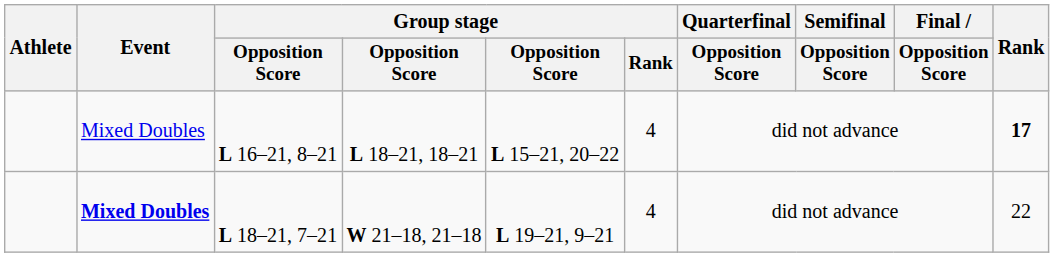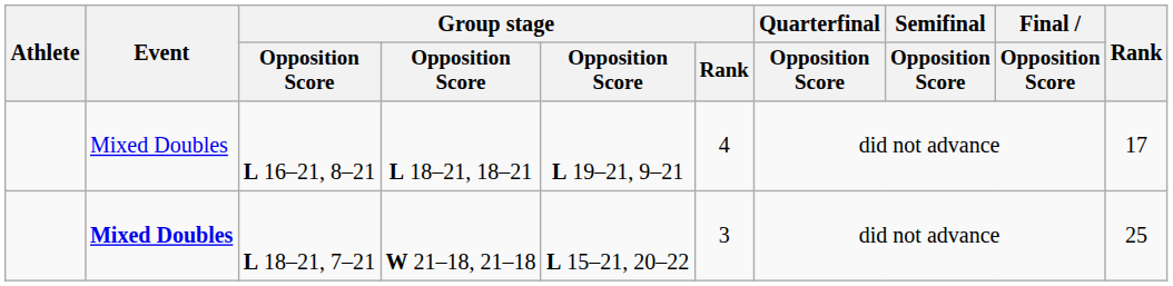 <table class="wikitable" style="font-size:90%">
 <tr>
 <th rowspan=2>Athlete</th>
 <th rowspan=2>Event</th>
 <th colspan=4>Group stage</th>
 <th>Quarterfinal</th>
 <th>Semifinal</th>
 <th>Final / </th>
 <th rowspan=2>Rank</th>
 </tr>
 <tr style="font-size:95%">
 <th>Opposition<br>Score</th>
 <th>Opposition<br>Score</th>
 <th>Opposition<br>Score</th>
 <th>Rank</th>
 <th>Opposition<br>Score</th>
 <th>Opposition<br>Score</th>
 <th>Opposition<br>Score</th>
 </tr>
 <tr align=center>
 <td align=left><br></td>
 <td align=left><a href='#'>Mixed Doubles</a></td>
 <td><br><br><strong>L</strong> 16–21, 8–21</td>
 <td><br><br><strong>L</strong> 18–21, 18–21</td>
-<td><br><br><strong>L</strong> 15–21, 20–22</td>
+<td><br><br><strong>L</strong> 19–21, 9–21</td>
 <td>4</td>
 <td colspan=3>did not advance</td>
-<td><strong>17</strong></td>
+<td>17</td>
 </tr>
 <tr align=center>
 <td align=left><br></td>
 <td align=left><strong><a href='#'>Mixed Doubles</a></strong></td>
 <td><br><br><strong>L</strong> 18–21, 7–21</td>
 <td><br><br><strong>W</strong> 21–18, 21–18</td>
-<td><br><br><strong>L</strong> 19–21, 9–21</td>
-<td>4</td>
+<td><br><br><strong>L</strong> 15–21, 20–22</td>
+<td>3</td>
 <td colspan=3>did not advance</td>
-<td>22</td>
+<td>25</td>
 </tr>
 </table>
